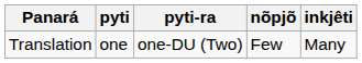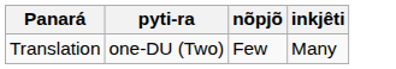 <table class="wikitable">
 <tr>
 <th>Panará</th>
-<th>pyti</th>
 <th>pyti-ra</th>
 <th>nõpjõ</th>
 <th>inkjêti</th>
 </tr>
 <tr>
 <td>Translation</td>
-<td>one</td>
 <td>one-DU (Two)</td>
 <td>Few</td>
 <td>Many</td>
 </tr>
 </table>
